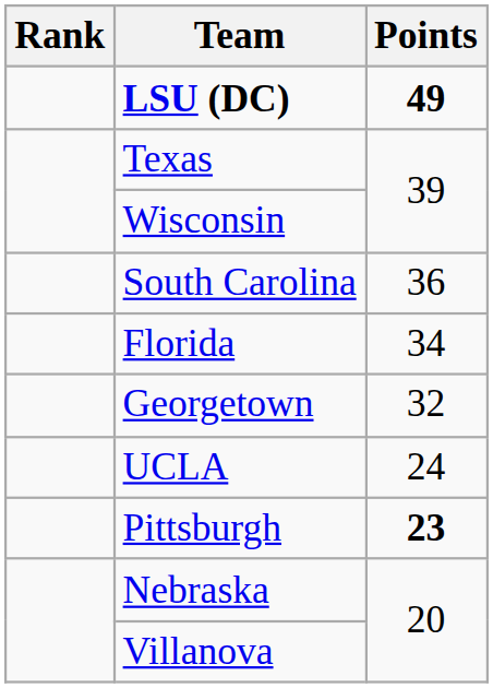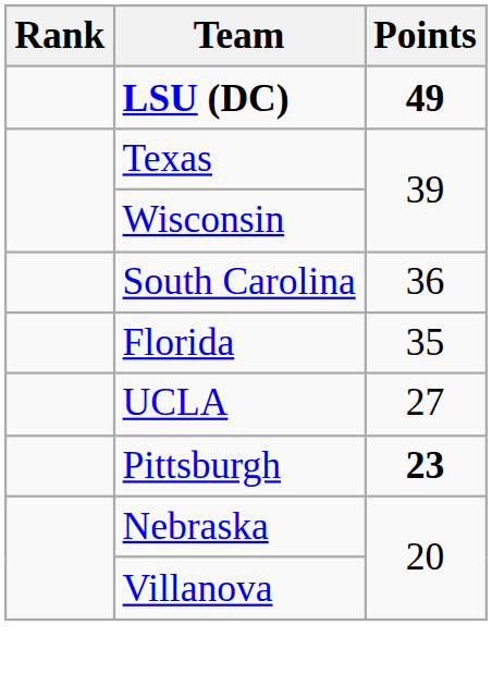 <table class="wikitable sortable" style="text-align:center">
 <tr>
 <th>Rank</th>
 <th>Team</th>
 <th>Points</th>
 </tr>
 <tr>
 <td></td>
 <td align="left"><strong><a href='#'>LSU</a></strong> <strong>(DC)</strong></td>
 <td><strong>49</strong></td>
 </tr>
 <tr>
 <td rowspan=2></td>
 <td align="left"><a href='#'>Texas</a></td>
 <td rowspan=2>39</td>
 </tr>
 <tr>
 <td align="left"><a href='#'>Wisconsin</a></td>
 </tr>
 <tr>
 <td></td>
 <td align="left"><a href='#'>South Carolina</a></td>
 <td>36</td>
 </tr>
 <tr>
 <td></td>
 <td align="left"><a href='#'>Florida</a></td>
-<td>34</td>
-</tr>
-<tr>
-<td></td>
-<td align="left"><a href='#'>Georgetown</a></td>
-<td>32</td>
+<td>35</td>
 </tr>
 <tr>
 <td></td>
 <td align="left"><a href='#'>UCLA</a></td>
-<td>24</td>
+<td>27</td>
 </tr>
 <tr>
 <td></td>
 <td align="left"><a href='#'>Pittsburgh</a></td>
 <td><strong>23</strong></td>
 </tr>
 <tr>
 <td rowspan=2></td>
 <td align="left"><a href='#'>Nebraska</a></td>
 <td rowspan=2>20</td>
 </tr>
 <tr>
 <td align="left"><a href='#'>Villanova</a></td>
 </tr>
 </table>
